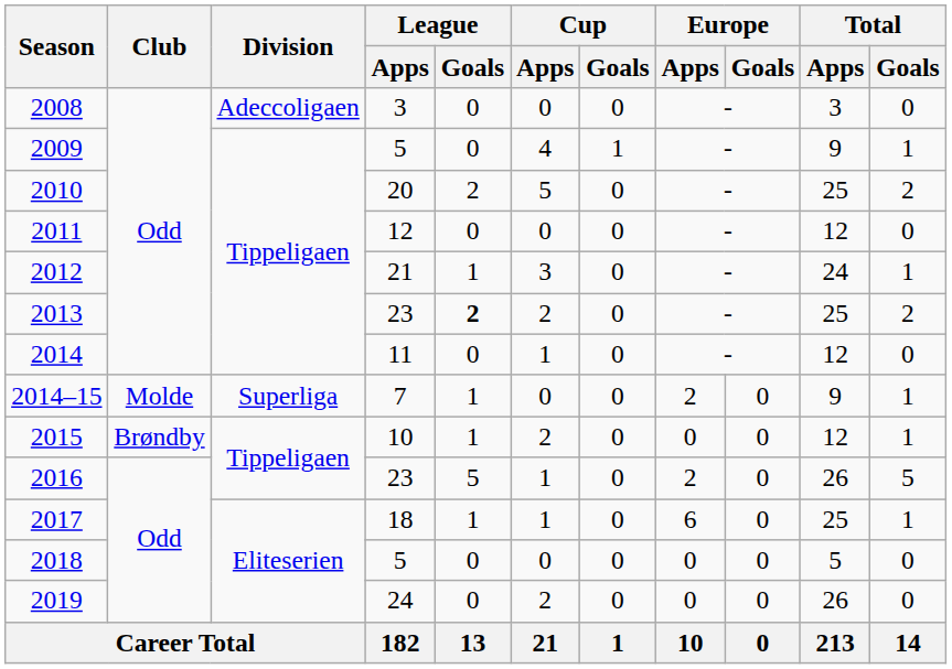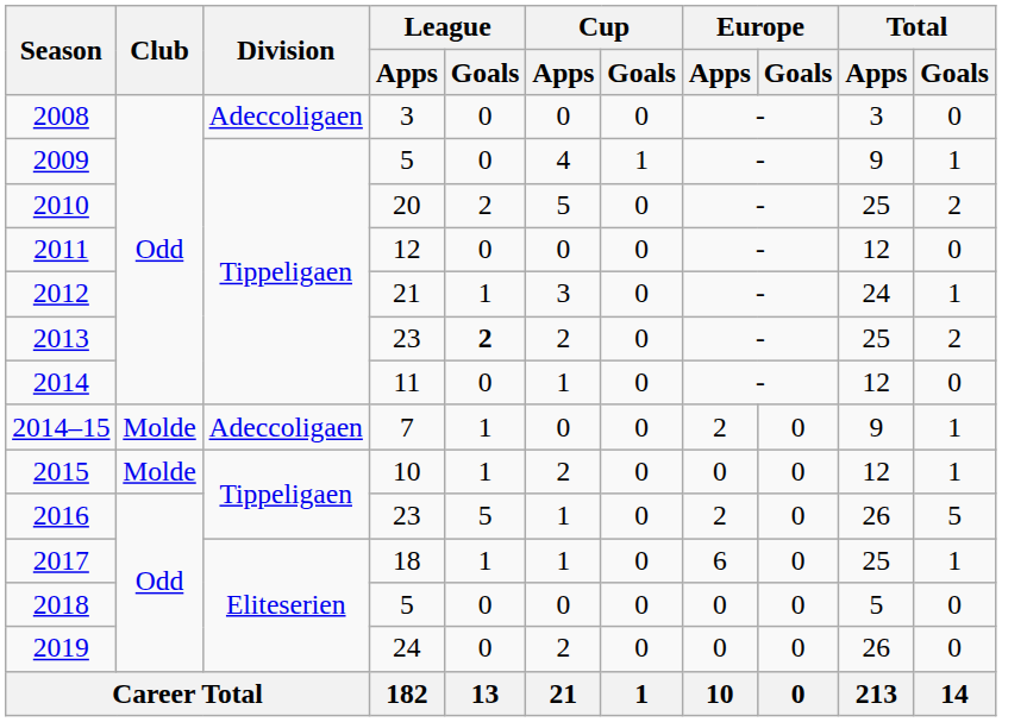 <table class="wikitable" style="text-align: center;">
 <tr>
 <th rowspan="2">Season</th>
 <th rowspan="2">Club</th>
 <th rowspan="2">Division</th>
 <th colspan="2">League</th>
 <th colspan="2">Cup</th>
 <th colspan="2">Europe</th>
 <th colspan="2">Total</th>
 </tr>
 <tr>
 <th>Apps</th>
 <th>Goals</th>
 <th>Apps</th>
 <th>Goals</th>
 <th>Apps</th>
 <th>Goals</th>
 <th>Apps</th>
 <th>Goals</th>
 </tr>
 <tr>
 <td><a href='#'>2008</a></td>
 <td rowspan="7" valign="center"><a href='#'>Odd</a></td>
 <td><a href='#'>Adeccoligaen</a></td>
 <td>3</td>
 <td>0</td>
 <td>0</td>
 <td>0</td>
 <td colspan="2">-</td>
 <td>3</td>
 <td>0</td>
 </tr>
 <tr>
 <td><a href='#'>2009</a></td>
 <td rowspan="6" valign="center"><a href='#'>Tippeligaen</a></td>
 <td>5</td>
 <td>0</td>
 <td>4</td>
 <td>1</td>
 <td colspan="2">-</td>
 <td>9</td>
 <td>1</td>
 </tr>
 <tr>
 <td><a href='#'>2010</a></td>
 <td>20</td>
 <td>2</td>
 <td>5</td>
 <td>0</td>
 <td colspan="2">-</td>
 <td>25</td>
 <td>2</td>
 </tr>
 <tr>
 <td><a href='#'>2011</a></td>
 <td>12</td>
 <td>0</td>
 <td>0</td>
 <td>0</td>
 <td colspan="2">-</td>
 <td>12</td>
 <td>0</td>
 </tr>
 <tr>
 <td><a href='#'>2012</a></td>
 <td>21</td>
 <td>1</td>
 <td>3</td>
 <td>0</td>
 <td colspan="2">-</td>
 <td>24</td>
 <td>1</td>
 </tr>
 <tr>
 <td><a href='#'>2013</a></td>
 <td>23</td>
 <td><strong>2</strong></td>
 <td>2</td>
 <td>0</td>
 <td colspan="2">-</td>
 <td>25</td>
 <td>2</td>
 </tr>
 <tr>
 <td><a href='#'>2014</a></td>
 <td>11</td>
 <td>0</td>
 <td>1</td>
 <td>0</td>
 <td colspan="2">-</td>
 <td>12</td>
 <td>0</td>
 </tr>
 <tr>
 <td><a href='#'>2014–15</a></td>
 <td rowspan="1" valign="center"><a href='#'>Molde</a></td>
-<td rowspan="1" valign="center"><a href='#'>Superliga</a></td>
+<td><a href='#'>Adeccoligaen</a></td>
 <td>7</td>
 <td>1</td>
 <td>0</td>
 <td>0</td>
 <td>2</td>
 <td>0</td>
 <td>9</td>
 <td>1</td>
 </tr>
 <tr>
 <td><a href='#'>2015</a></td>
-<td rowspan="1" valign="center"><a href='#'>Brøndby</a></td>
+<td rowspan="1" valign="center"><a href='#'>Molde</a></td>
 <td rowspan="2" valign="center"><a href='#'>Tippeligaen</a></td>
 <td>10</td>
 <td>1</td>
 <td>2</td>
 <td>0</td>
 <td>0</td>
 <td>0</td>
 <td>12</td>
 <td>1</td>
 </tr>
 <tr>
 <td><a href='#'>2016</a></td>
 <td rowspan="4" valign="center"><a href='#'>Odd</a></td>
 <td>23</td>
 <td>5</td>
 <td>1</td>
 <td>0</td>
 <td>2</td>
 <td>0</td>
 <td>26</td>
 <td>5</td>
 </tr>
 <tr>
 <td><a href='#'>2017</a></td>
 <td rowspan="3" valign="center"><a href='#'>Eliteserien</a></td>
 <td>18</td>
 <td>1</td>
 <td>1</td>
 <td>0</td>
 <td>6</td>
 <td>0</td>
 <td>25</td>
 <td>1</td>
 </tr>
 <tr>
 <td><a href='#'>2018</a></td>
 <td>5</td>
 <td>0</td>
 <td>0</td>
 <td>0</td>
 <td>0</td>
 <td>0</td>
 <td>5</td>
 <td>0</td>
 </tr>
 <tr>
 <td><a href='#'>2019</a></td>
 <td>24</td>
 <td>0</td>
 <td>2</td>
 <td>0</td>
 <td>0</td>
 <td>0</td>
 <td>26</td>
 <td>0</td>
 </tr>
 <tr>
 <th colspan="3">Career Total</th>
 <th>182</th>
 <th>13</th>
 <th>21</th>
 <th>1</th>
 <th>10</th>
 <th>0</th>
 <th>213</th>
 <th>14</th>
 </tr>
 </table>
